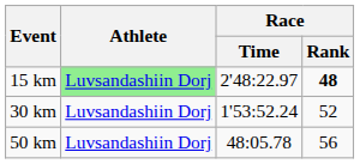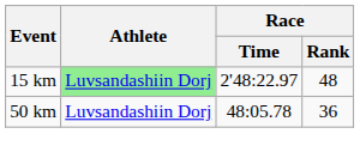 <table class="wikitable" border="1" style="font-size:90%">
 <tr>
 <th rowspan=2>Event</th>
 <th rowspan=2>Athlete</th>
 <th colspan=2>Race</th>
 </tr>
 <tr>
 <th>Time</th>
 <th>Rank</th>
 </tr>
 <tr>
 <td>15 km</td>
 <td style="background: lightgreen;"><a href='#'>Luvsandashiin Dorj</a></td>
 <td align=center>2'48:22.97</td>
-<td align=center><strong>48</strong></td>
-</tr>
-<tr>
-<td>30 km</td>
-<td><a href='#'>Luvsandashiin Dorj</a></td>
-<td align=center>1'53:52.24</td>
-<td align=center>52</td>
+<td align=center>48</td>
 </tr>
 <tr>
 <td>50 km</td>
 <td><a href='#'>Luvsandashiin Dorj</a></td>
 <td align=center>48:05.78</td>
-<td align=center>56</td>
+<td align=center>36</td>
 </tr>
 </table>
